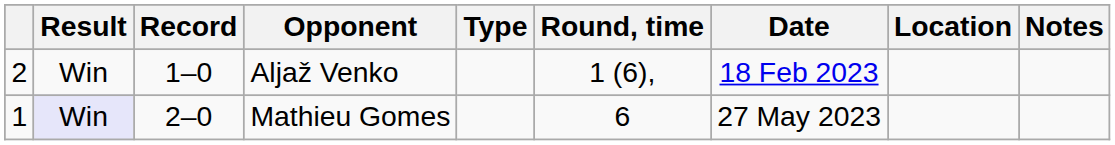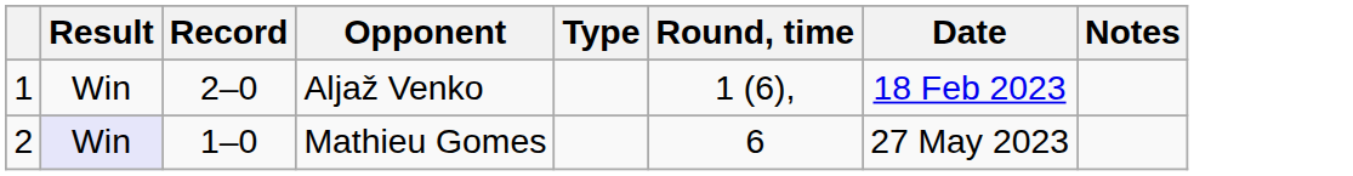 <table class="wikitable" style="text-align:center">
 <tr>
 <th></th>
 <th>Result</th>
 <th>Record</th>
 <th>Opponent</th>
 <th>Type</th>
 <th>Round, time</th>
 <th>Date</th>
-<th>Location</th>
 <th>Notes</th>
 </tr>
 <tr>
-<td>2</td>
+<td>1</td>
 <td>Win</td>
-<td>1–0</td>
+<td>2–0</td>
 <td style="text-align:left;">Aljaž Venko</td>
 <td></td>
 <td>1 (6), </td>
 <td><a href='#'>18 Feb 2023</a></td>
-<td style="text-align:left;"></td>
 <td></td>
 </tr>
 <tr>
-<td>1</td>
+<td>2</td>
 <td style="background: lavender;">Win</td>
-<td>2–0</td>
+<td>1–0</td>
 <td style="text-align:left;">Mathieu Gomes</td>
 <td></td>
 <td>6</td>
 <td>27 May 2023</td>
-<td style="text-align:left;"></td>
 <td></td>
 </tr>
 </table>
